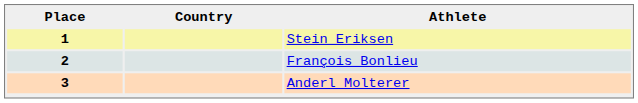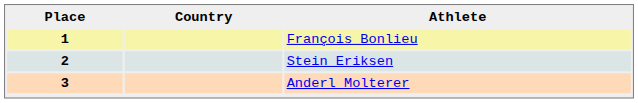 <table style="border-style:solid;border-width:1px;border-color:#808080;background-color:#EFEFEF" cellspacing="2" cellpadding="2" width="600">
 <tr bgcolor="#EFEFEF">
 <th>Place</th>
 <th>Country</th>
 <th>Athlete</th>
 </tr>
 <tr align="center" valign="top" bgcolor="#F7F6A8">
 <th>1</th>
 <td align=left></td>
-<td align="left"><a href='#'>Stein Eriksen</a></td>
+<td align="left"><a href='#'>François Bonlieu</a></td>
 </tr>
 <tr align="center" valign="top" bgcolor="#DCE5E5">
 <th>2</th>
 <td align=left></td>
-<td align="left"><a href='#'>François Bonlieu</a></td>
+<td align="left"><a href='#'>Stein Eriksen</a></td>
 </tr>
 <tr align="center" valign="top" bgcolor="#FFDAB9">
 <th>3</th>
 <td align=left></td>
 <td align="left"><a href='#'>Anderl Molterer</a></td>
 </tr>
 <tr align="center" valign="top" bgcolor="#FFFFFF">
 </tr>
 </table>
